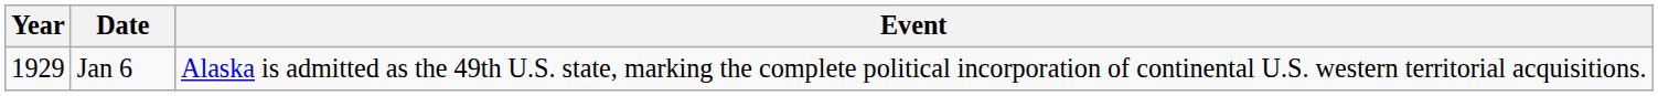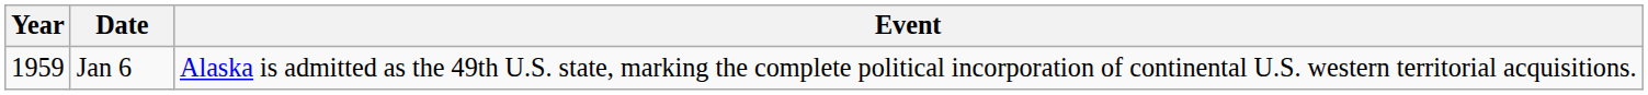 <table class=wikitable>
 <tr>
 <th>Year</th>
 <th width=55>Date</th>
 <th>Event</th>
 </tr>
 <tr>
-<td rowspan=1>1929</td>
+<td rowspan=1>1959</td>
 <td>Jan 6</td>
 <td><a href='#'>Alaska</a> is admitted as the 49th U.S. state, marking the complete political incorporation of continental U.S. western territorial acquisitions.</td>
 </tr>
 </table>
